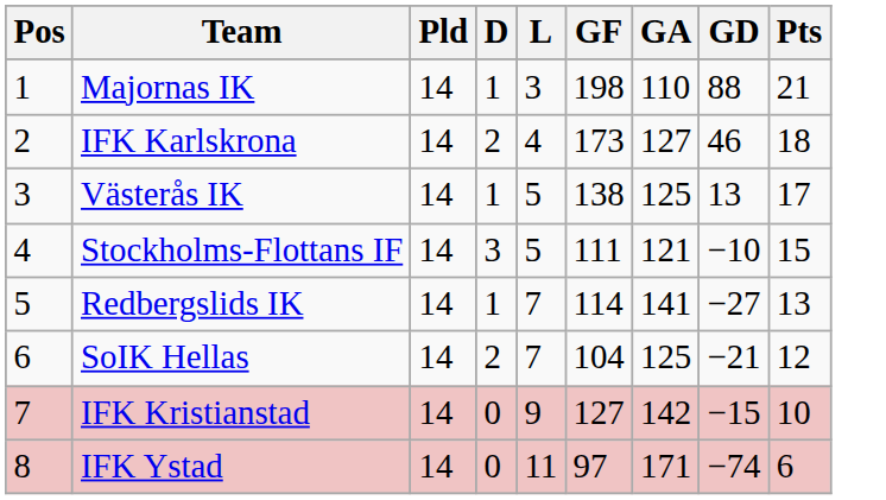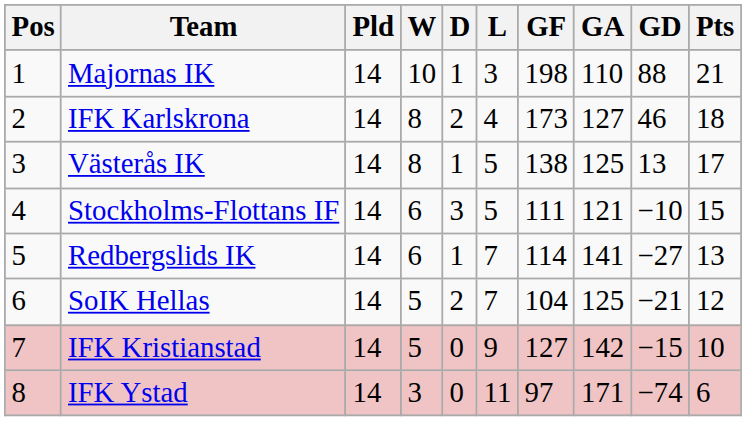 <table class="wikitable">
 <tr>
 <th><span>Pos</span></th>
 <th>Team</th>
 <th><span>Pld</span></th>
+<th><span>W</span></th>
 <th><span>D</span></th>
 <th><span>L</span></th>
 <th><span>GF</span></th>
 <th><span>GA</span></th>
 <th><span>GD</span></th>
 <th><span>Pts</span></th>
 </tr>
 <tr>
 <td>1</td>
 <td><a href='#'>Majornas IK</a></td>
 <td>14</td>
+<td>10</td>
 <td>1</td>
 <td>3</td>
 <td>198</td>
 <td>110</td>
 <td>88</td>
 <td>21</td>
 </tr>
 <tr>
 <td>2</td>
 <td><a href='#'>IFK Karlskrona</a></td>
 <td>14</td>
+<td>8</td>
 <td>2</td>
 <td>4</td>
 <td>173</td>
 <td>127</td>
 <td>46</td>
 <td>18</td>
 </tr>
 <tr>
 <td>3</td>
 <td><a href='#'>Västerås IK</a></td>
 <td>14</td>
+<td>8</td>
 <td>1</td>
 <td>5</td>
 <td>138</td>
 <td>125</td>
 <td>13</td>
 <td>17</td>
 </tr>
 <tr>
 <td>4</td>
 <td><a href='#'>Stockholms-Flottans IF</a></td>
 <td>14</td>
+<td>6</td>
 <td>3</td>
 <td>5</td>
 <td>111</td>
 <td>121</td>
 <td>−10</td>
 <td>15</td>
 </tr>
 <tr>
 <td>5</td>
 <td><a href='#'>Redbergslids IK</a></td>
 <td>14</td>
+<td>6</td>
 <td>1</td>
 <td>7</td>
 <td>114</td>
 <td>141</td>
 <td>−27</td>
 <td>13</td>
 </tr>
 <tr>
 <td>6</td>
 <td><a href='#'>SoIK Hellas</a></td>
 <td>14</td>
+<td>5</td>
 <td>2</td>
 <td>7</td>
 <td>104</td>
 <td>125</td>
 <td>−21</td>
 <td>12</td>
 </tr>
 <tr align="left" style="background:#f0c4c4;">
 <td>7</td>
 <td><a href='#'>IFK Kristianstad</a></td>
 <td>14</td>
+<td>5</td>
 <td>0</td>
 <td>9</td>
 <td>127</td>
 <td>142</td>
 <td>−15</td>
 <td>10</td>
 </tr>
 <tr align="left" style="background:#f0c4c4;">
 <td>8</td>
 <td><a href='#'>IFK Ystad</a></td>
 <td>14</td>
+<td>3</td>
 <td>0</td>
 <td>11</td>
 <td>97</td>
 <td>171</td>
 <td>−74</td>
 <td>6</td>
 </tr>
 </table>
